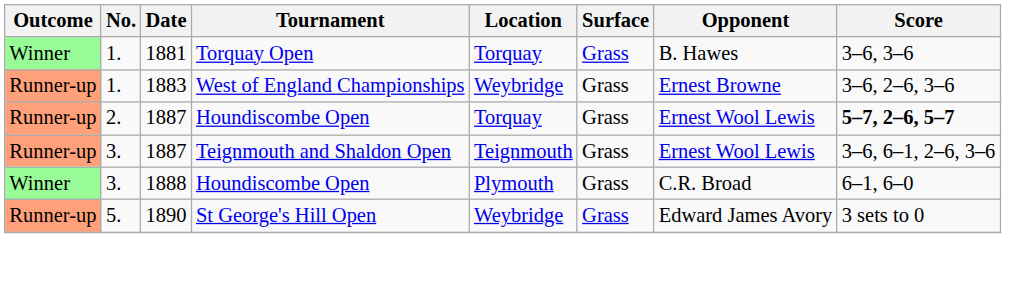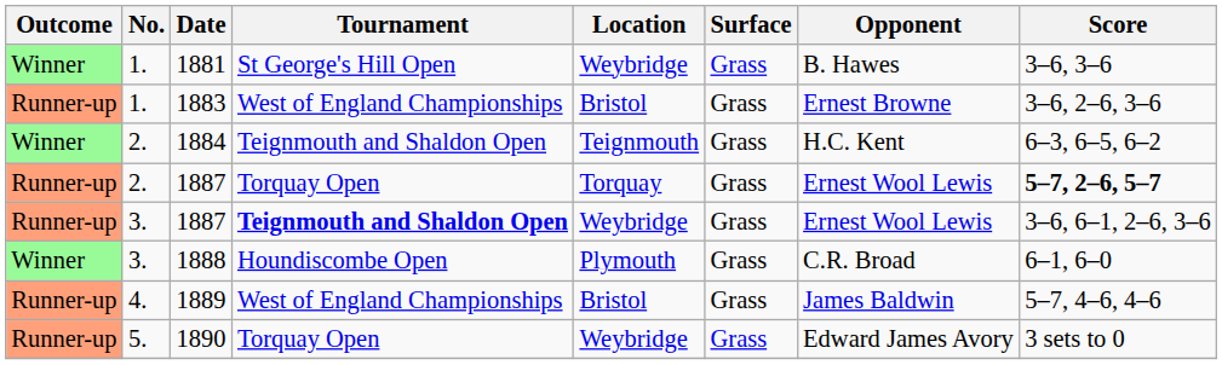 <table class="wikitable" style="font-size:100%">
 <tr>
 <th>Outcome</th>
 <th>No.</th>
 <th>Date</th>
 <th>Tournament</th>
 <th>Location</th>
 <th>Surface</th>
 <th>Opponent</th>
 <th>Score</th>
 </tr>
 <tr>
 <td style="background:#98fb98;">Winner</td>
 <td>1.</td>
 <td>1881</td>
-<td><a href='#'>Torquay Open</a></td>
-<td><a href='#'>Torquay</a></td>
+<td><a href='#'>St George's Hill Open</a></td>
+<td><a href='#'>Weybridge</a></td>
 <td><a href='#'>Grass</a></td>
 <td> B. Hawes</td>
 <td>3–6, 3–6</td>
 </tr>
 <tr>
 <td bgcolor="FFA07A">Runner-up</td>
 <td>1.</td>
 <td>1883</td>
 <td><a href='#'>West of England Championships</a></td>
-<td><a href='#'>Weybridge</a></td>
+<td><a href='#'>Bristol</a></td>
 <td>Grass</td>
 <td> <a href='#'>Ernest Browne</a></td>
 <td>3–6, 2–6, 3–6</td>
 </tr>
 <tr>
+<td style="background:#98fb98;">Winner</td>
+<td>2.</td>
+<td>1884</td>
+<td><a href='#'>Teignmouth and Shaldon Open</a></td>
+<td><a href='#'>Teignmouth</a></td>
+<td>Grass</td>
+<td> H.C. Kent</td>
+<td>6–3, 6–5, 6–2</td>
+</tr>
+<tr>
 <td bgcolor="FFA07A">Runner-up</td>
 <td>2.</td>
 <td>1887</td>
-<td><a href='#'>Houndiscombe Open</a></td>
+<td><a href='#'>Torquay Open</a></td>
 <td><a href='#'>Torquay</a></td>
 <td>Grass</td>
 <td> <a href='#'>Ernest Wool Lewis</a></td>
 <td><strong>5–7, 2–6, 5–7</strong></td>
 </tr>
 <tr>
 <td bgcolor="FFA07A">Runner-up</td>
 <td>3.</td>
 <td>1887</td>
-<td><a href='#'>Teignmouth and Shaldon Open</a></td>
-<td><a href='#'>Teignmouth</a></td>
+<td><strong><a href='#'>Teignmouth and Shaldon Open</a></strong></td>
+<td><a href='#'>Weybridge</a></td>
 <td>Grass</td>
 <td> <a href='#'>Ernest Wool Lewis</a></td>
 <td>3–6, 6–1, 2–6, 3–6</td>
 </tr>
 <tr>
 <td style="background:#98fb98;">Winner</td>
 <td>3.</td>
 <td>1888</td>
 <td><a href='#'>Houndiscombe Open</a></td>
 <td><a href='#'>Plymouth</a></td>
 <td>Grass</td>
 <td> C.R. Broad</td>
 <td>6–1, 6–0</td>
 </tr>
 <tr>
 <td bgcolor="FFA07A">Runner-up</td>
+<td>4.</td>
+<td>1889</td>
+<td><a href='#'>West of England Championships</a></td>
+<td><a href='#'>Bristol</a></td>
+<td>Grass</td>
+<td> <a href='#'>James Baldwin</a></td>
+<td>5–7, 4–6, 4–6</td>
+</tr>
+<tr>
+<td bgcolor="FFA07A">Runner-up</td>
 <td>5.</td>
 <td>1890</td>
-<td><a href='#'>St George's Hill Open</a></td>
+<td><a href='#'>Torquay Open</a></td>
 <td><a href='#'>Weybridge</a></td>
 <td><a href='#'>Grass</a></td>
 <td> Edward James Avory</td>
 <td>3 sets to 0</td>
 </tr>
 <tr>
 </tr>
 </table>
